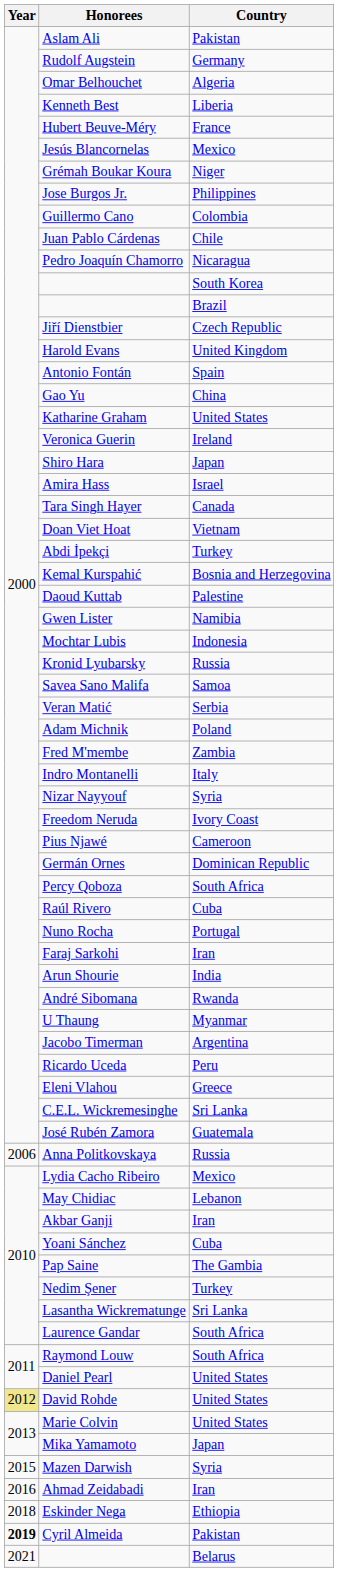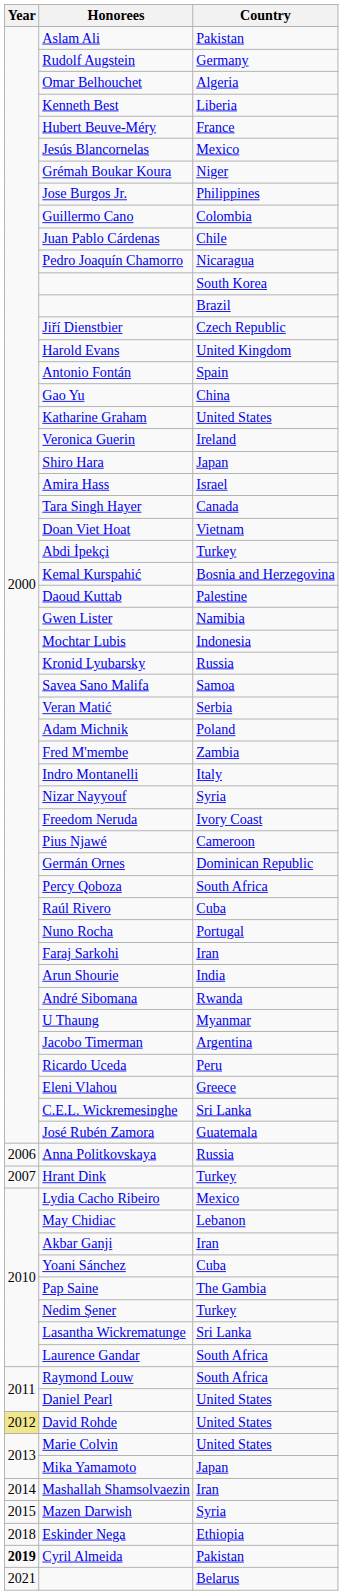 <table class="wikitable sortable">
 <tr>
 <th>Year</th>
 <th>Honorees</th>
 <th>Country</th>
 </tr>
 <tr>
 <td rowspan="50">2000</td>
 <td><a href='#'>Aslam Ali</a></td>
 <td><a href='#'>Pakistan</a></td>
 </tr>
 <tr>
 <td><a href='#'>Rudolf Augstein</a></td>
 <td><a href='#'>Germany</a></td>
 </tr>
 <tr>
 <td><a href='#'>Omar Belhouchet</a></td>
 <td><a href='#'>Algeria</a></td>
 </tr>
 <tr>
 <td><a href='#'>Kenneth Best</a></td>
 <td><a href='#'>Liberia</a></td>
 </tr>
 <tr>
 <td><a href='#'>Hubert Beuve-Méry</a></td>
 <td><a href='#'>France</a></td>
 </tr>
 <tr>
 <td><a href='#'>Jesús Blancornelas</a></td>
 <td><a href='#'>Mexico</a></td>
 </tr>
 <tr>
 <td><a href='#'>Grémah Boukar Koura</a></td>
 <td><a href='#'>Niger</a></td>
 </tr>
 <tr>
 <td><a href='#'>Jose Burgos Jr.</a></td>
 <td><a href='#'>Philippines</a></td>
 </tr>
 <tr>
 <td><a href='#'>Guillermo Cano</a></td>
 <td><a href='#'>Colombia</a></td>
 </tr>
 <tr>
 <td><a href='#'>Juan Pablo Cárdenas</a></td>
 <td><a href='#'>Chile</a></td>
 </tr>
 <tr>
 <td><a href='#'>Pedro Joaquín Chamorro</a></td>
 <td><a href='#'>Nicaragua</a></td>
 </tr>
 <tr>
 <td></td>
 <td><a href='#'>South Korea</a></td>
 </tr>
 <tr>
 <td></td>
 <td><a href='#'>Brazil</a></td>
 </tr>
 <tr>
 <td><a href='#'>Jiří Dienstbier</a></td>
 <td><a href='#'>Czech Republic</a></td>
 </tr>
 <tr>
 <td><a href='#'>Harold Evans</a></td>
 <td><a href='#'>United Kingdom</a></td>
 </tr>
 <tr>
 <td><a href='#'>Antonio Fontán</a></td>
 <td><a href='#'>Spain</a></td>
 </tr>
 <tr>
 <td><a href='#'>Gao Yu</a></td>
 <td><a href='#'>China</a></td>
 </tr>
 <tr>
 <td><a href='#'>Katharine Graham</a></td>
 <td><a href='#'>United States</a></td>
 </tr>
 <tr>
 <td><a href='#'>Veronica Guerin</a></td>
 <td><a href='#'>Ireland</a></td>
 </tr>
 <tr>
 <td><a href='#'>Shiro Hara</a></td>
 <td><a href='#'>Japan</a></td>
 </tr>
 <tr>
 <td><a href='#'>Amira Hass</a></td>
 <td><a href='#'>Israel</a></td>
 </tr>
 <tr>
 <td><a href='#'>Tara Singh Hayer</a></td>
 <td><a href='#'>Canada</a></td>
 </tr>
 <tr>
 <td><a href='#'>Doan Viet Hoat</a></td>
 <td><a href='#'>Vietnam</a></td>
 </tr>
 <tr>
 <td><a href='#'>Abdi İpekçi</a></td>
 <td><a href='#'>Turkey</a></td>
 </tr>
 <tr>
 <td><a href='#'>Kemal Kurspahić</a></td>
 <td><a href='#'>Bosnia and Herzegovina</a></td>
 </tr>
 <tr>
 <td><a href='#'>Daoud Kuttab</a></td>
 <td><a href='#'>Palestine</a></td>
 </tr>
 <tr>
 <td><a href='#'>Gwen Lister</a></td>
 <td><a href='#'>Namibia</a></td>
 </tr>
 <tr>
 <td><a href='#'>Mochtar Lubis</a></td>
 <td><a href='#'>Indonesia</a></td>
 </tr>
 <tr>
 <td><a href='#'>Kronid Lyubarsky</a></td>
 <td><a href='#'>Russia</a></td>
 </tr>
 <tr>
 <td><a href='#'>Savea Sano Malifa</a></td>
 <td><a href='#'>Samoa</a></td>
 </tr>
 <tr>
 <td><a href='#'>Veran Matić</a></td>
 <td><a href='#'>Serbia</a></td>
 </tr>
 <tr>
 <td><a href='#'>Adam Michnik</a></td>
 <td><a href='#'>Poland</a></td>
 </tr>
 <tr>
 <td><a href='#'>Fred M'membe</a></td>
 <td><a href='#'>Zambia</a></td>
 </tr>
 <tr>
 <td><a href='#'>Indro Montanelli</a></td>
 <td><a href='#'>Italy</a></td>
 </tr>
 <tr>
 <td><a href='#'>Nizar Nayyouf</a></td>
 <td><a href='#'>Syria</a></td>
 </tr>
 <tr>
 <td><a href='#'>Freedom Neruda</a></td>
 <td><a href='#'>Ivory Coast</a></td>
 </tr>
 <tr>
 <td><a href='#'>Pius Njawé</a></td>
 <td><a href='#'>Cameroon</a></td>
 </tr>
 <tr>
 <td><a href='#'>Germán Ornes</a></td>
 <td><a href='#'>Dominican Republic</a></td>
 </tr>
 <tr>
 <td><a href='#'>Percy Qoboza</a></td>
 <td><a href='#'>South Africa</a></td>
 </tr>
 <tr>
 <td><a href='#'>Raúl Rivero</a></td>
 <td><a href='#'>Cuba</a></td>
 </tr>
 <tr>
 <td><a href='#'>Nuno Rocha</a></td>
 <td><a href='#'>Portugal</a></td>
 </tr>
 <tr>
 <td><a href='#'>Faraj Sarkohi</a></td>
 <td><a href='#'>Iran</a></td>
 </tr>
 <tr>
 <td><a href='#'>Arun Shourie</a></td>
 <td><a href='#'>India</a></td>
 </tr>
 <tr>
 <td><a href='#'>André Sibomana</a></td>
 <td><a href='#'>Rwanda</a></td>
 </tr>
 <tr>
 <td><a href='#'>U Thaung</a></td>
 <td><a href='#'>Myanmar</a></td>
 </tr>
 <tr>
 <td><a href='#'>Jacobo Timerman</a></td>
 <td><a href='#'>Argentina</a></td>
 </tr>
 <tr>
 <td><a href='#'>Ricardo Uceda</a></td>
 <td><a href='#'>Peru</a></td>
 </tr>
 <tr>
 <td><a href='#'>Eleni Vlahou</a></td>
 <td><a href='#'>Greece</a></td>
 </tr>
 <tr>
 <td><a href='#'>C.E.L. Wickremesinghe</a></td>
 <td><a href='#'>Sri Lanka</a></td>
 </tr>
 <tr>
 <td><a href='#'>José Rubén Zamora</a></td>
 <td><a href='#'>Guatemala</a></td>
 </tr>
 <tr>
 <td rowspan="1">2006</td>
 <td><a href='#'>Anna Politkovskaya</a></td>
 <td><a href='#'>Russia</a></td>
 </tr>
 <tr>
+<td rowspan="1">2007</td>
+<td><a href='#'>Hrant Dink</a></td>
+<td><a href='#'>Turkey</a></td>
+</tr>
+<tr>
 <td rowspan="8">2010</td>
 <td><a href='#'>Lydia Cacho Ribeiro</a></td>
 <td><a href='#'>Mexico</a></td>
 </tr>
 <tr>
 <td><a href='#'>May Chidiac</a></td>
 <td><a href='#'>Lebanon</a></td>
 </tr>
 <tr>
 <td><a href='#'>Akbar Ganji</a></td>
 <td><a href='#'>Iran</a></td>
 </tr>
 <tr>
 <td><a href='#'>Yoani Sánchez</a></td>
 <td><a href='#'>Cuba</a></td>
 </tr>
 <tr>
 <td><a href='#'>Pap Saine</a></td>
 <td><a href='#'>The Gambia</a></td>
 </tr>
 <tr>
 <td><a href='#'>Nedim Şener</a></td>
 <td><a href='#'>Turkey</a></td>
 </tr>
 <tr>
 <td><a href='#'>Lasantha Wickrematunge</a></td>
 <td><a href='#'>Sri Lanka</a></td>
 </tr>
 <tr>
 <td><a href='#'>Laurence Gandar</a></td>
 <td><a href='#'>South Africa</a></td>
 </tr>
 <tr>
 <td rowspan="2">2011</td>
 <td><a href='#'>Raymond Louw</a></td>
 <td><a href='#'>South Africa</a></td>
 </tr>
 <tr>
 <td><a href='#'>Daniel Pearl</a></td>
 <td><a href='#'>United States</a></td>
 </tr>
 <tr>
 <td rowspan="1" style="background: khaki;">2012</td>
 <td><a href='#'>David Rohde</a></td>
 <td><a href='#'>United States</a></td>
 </tr>
 <tr>
 <td rowspan="2">2013</td>
 <td><a href='#'>Marie Colvin</a></td>
 <td><a href='#'>United States</a></td>
 </tr>
 <tr>
 <td><a href='#'>Mika Yamamoto</a></td>
 <td><a href='#'>Japan</a></td>
 </tr>
 <tr>
+<td rowspan="1">2014</td>
+<td><a href='#'>Mashallah Shamsolvaezin</a></td>
+<td><a href='#'>Iran</a></td>
+</tr>
+<tr>
 <td rowspan="1">2015</td>
 <td><a href='#'>Mazen Darwish</a></td>
 <td><a href='#'>Syria</a></td>
-</tr>
-<tr>
-<td rowspan="1">2016</td>
-<td><a href='#'>Ahmad Zeidabadi</a></td>
-<td><a href='#'>Iran</a></td>
 </tr>
 <tr>
 <td rowspan="1">2018</td>
 <td><a href='#'>Eskinder Nega</a></td>
 <td><a href='#'>Ethiopia</a></td>
 </tr>
 <tr>
 <td rowspan="1"><strong>2019</strong></td>
 <td><a href='#'>Cyril Almeida</a></td>
 <td><a href='#'>Pakistan</a></td>
 </tr>
 <tr>
 <td rowspan="1">2021</td>
 <td></td>
 <td><a href='#'>Belarus</a></td>
 </tr>
 </table>
